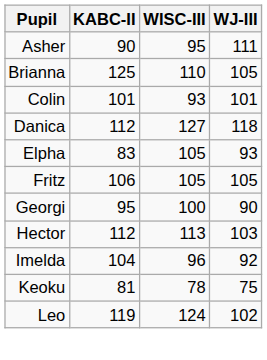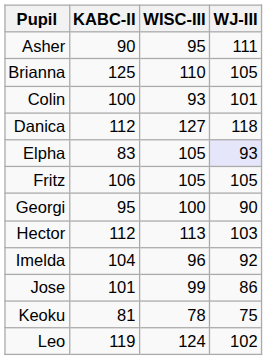 <table class="wikitable sortable" style="font-size:small" align="right" summary="Sortable table showing actual I.Q. scores of twelve students on three different I.Q. tests, with students identified by pseudonyms in cited data source.">
 <tr>
 <th class="unsortable">Pupil</th>
 <th>KABC-II</th>
 <th>WISC-III</th>
 <th>WJ-III</th>
 </tr>
 <tr align="right">
 <td>Asher</td>
 <td>90</td>
 <td>95</td>
 <td>111</td>
 </tr>
 <tr align="right">
 <td>Brianna</td>
 <td>125</td>
 <td>110</td>
 <td>105</td>
 </tr>
 <tr align="right">
 <td>Colin</td>
-<td>101</td>
+<td>100</td>
 <td>93</td>
 <td>101</td>
 </tr>
 <tr align="right">
 <td>Danica</td>
 <td>112</td>
 <td>127</td>
 <td>118</td>
 </tr>
 <tr align="right">
 <td>Elpha</td>
 <td>83</td>
 <td>105</td>
-<td>93</td>
+<td style="background: lavender;">93</td>
 </tr>
 <tr align="right">
 <td>Fritz</td>
 <td>106</td>
 <td>105</td>
 <td>105</td>
 </tr>
 <tr align="right">
 <td>Georgi</td>
 <td>95</td>
 <td>100</td>
 <td>90</td>
 </tr>
 <tr align="right">
 <td>Hector</td>
 <td>112</td>
 <td>113</td>
 <td>103</td>
 </tr>
 <tr align="right">
 <td>Imelda</td>
 <td>104</td>
 <td>96</td>
 <td>92</td>
 </tr>
 <tr align="right">
+<td>Jose</td>
+<td>101</td>
+<td>99</td>
+<td>86</td>
+</tr>
+<tr align="right">
 <td>Keoku</td>
 <td>81</td>
 <td>78</td>
 <td>75</td>
 </tr>
 <tr align="right">
 <td>Leo</td>
 <td>119</td>
 <td>124</td>
 <td>102</td>
 </tr>
 </table>
